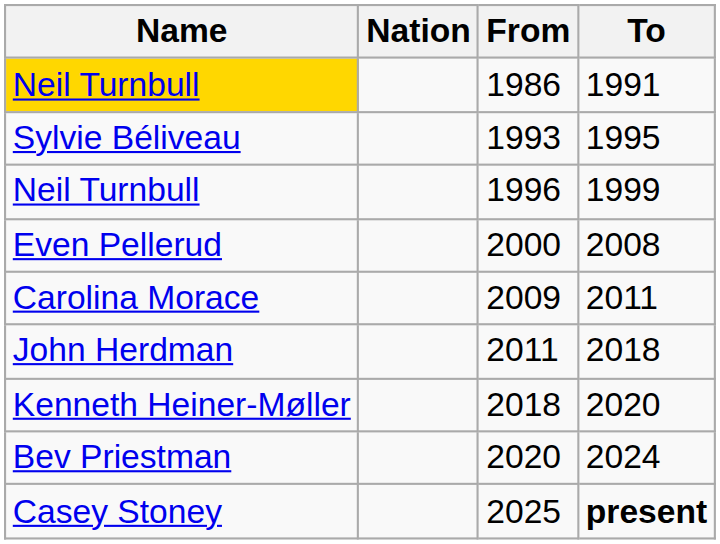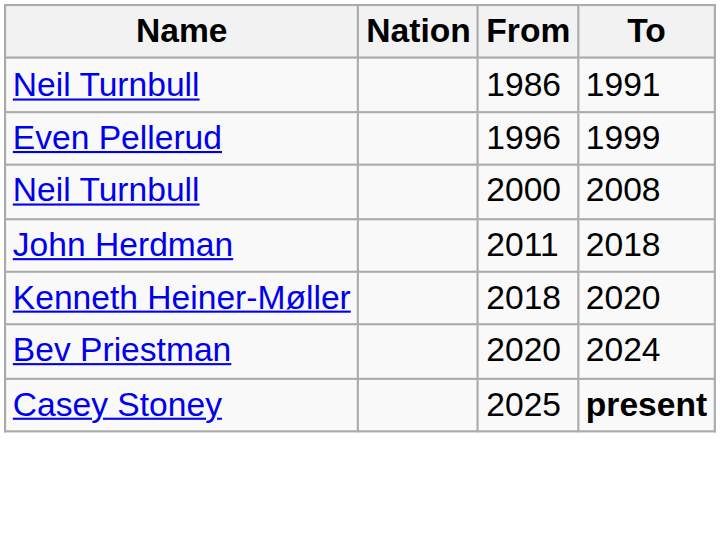 <table class="wikitable sortable">
 <tr>
 <th>Name</th>
 <th>Nation</th>
 <th>From</th>
 <th>To</th>
 </tr>
 <tr>
-<td style="background: gold;"><a href='#'>Neil Turnbull</a></td>
+<td><a href='#'>Neil Turnbull</a></td>
 <td></td>
 <td>1986</td>
 <td>1991</td>
 </tr>
 <tr>
-<td><a href='#'>Sylvie Béliveau</a></td>
-<td></td>
-<td>1993</td>
-<td>1995</td>
-</tr>
-<tr>
-<td><a href='#'>Neil Turnbull</a></td>
+<td><a href='#'>Even Pellerud</a></td>
 <td></td>
 <td>1996</td>
 <td>1999</td>
 </tr>
 <tr>
-<td><a href='#'>Even Pellerud</a></td>
+<td><a href='#'>Neil Turnbull</a></td>
 <td></td>
 <td>2000</td>
 <td>2008</td>
-</tr>
-<tr>
-<td><a href='#'>Carolina Morace</a></td>
-<td></td>
-<td>2009</td>
-<td>2011</td>
 </tr>
 <tr>
 <td><a href='#'>John Herdman</a></td>
 <td></td>
 <td>2011</td>
 <td>2018</td>
 </tr>
 <tr>
 <td><a href='#'>Kenneth Heiner-Møller</a></td>
 <td></td>
 <td>2018</td>
 <td>2020</td>
 </tr>
 <tr>
 <td><a href='#'>Bev Priestman</a></td>
 <td></td>
 <td>2020</td>
 <td>2024</td>
 </tr>
 <tr>
 <td><a href='#'>Casey Stoney</a></td>
 <td></td>
 <td>2025</td>
 <td><strong>present</strong></td>
 </tr>
 </table>
